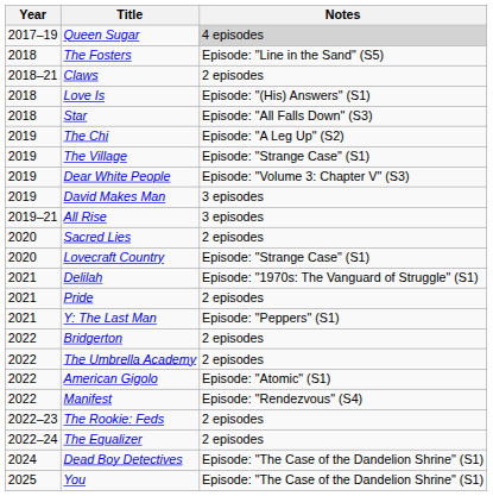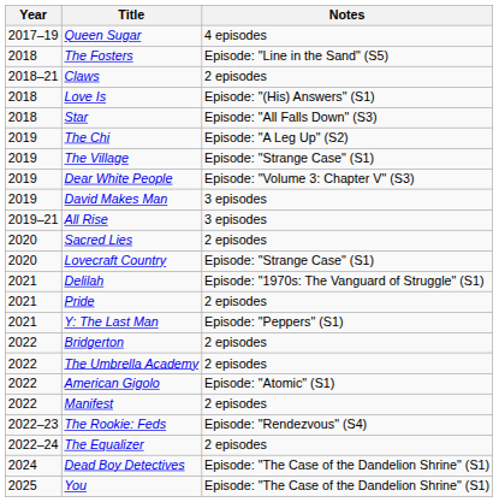 <table class="wikitable">
 <tr>
 <th>Year</th>
 <th>Title</th>
 <th>Notes</th>
 </tr>
 <tr>
 <td>2017–19</td>
 <td><em><a href='#'>Queen Sugar</a></em></td>
-<td style="background: lightgrey;">4 episodes</td>
+<td>4 episodes</td>
 </tr>
 <tr>
 <td>2018</td>
 <td><em><a href='#'>The Fosters</a></em></td>
 <td>Episode: "Line in the Sand" (S5)</td>
 </tr>
 <tr>
 <td>2018–21</td>
 <td><em><a href='#'>Claws</a></em></td>
 <td>2 episodes</td>
 </tr>
 <tr>
 <td>2018</td>
 <td><em><a href='#'>Love Is</a></em></td>
 <td>Episode: "(His) Answers" (S1)</td>
 </tr>
 <tr>
 <td>2018</td>
 <td><em><a href='#'>Star</a></em></td>
 <td>Episode: "All Falls Down" (S3)</td>
 </tr>
 <tr>
 <td>2019</td>
 <td><em><a href='#'>The Chi</a></em></td>
 <td>Episode: "A Leg Up" (S2)</td>
 </tr>
 <tr>
 <td>2019</td>
 <td><em><a href='#'>The Village</a></em></td>
 <td>Episode: "Strange Case" (S1)</td>
 </tr>
 <tr>
 <td>2019</td>
 <td><em><a href='#'>Dear White People</a></em></td>
 <td>Episode: "Volume 3: Chapter V" (S3)</td>
 </tr>
 <tr>
 <td>2019</td>
 <td><em><a href='#'>David Makes Man</a></em></td>
 <td>3 episodes</td>
 </tr>
 <tr>
 <td>2019–21</td>
 <td><em><a href='#'>All Rise</a></em></td>
 <td>3 episodes</td>
 </tr>
 <tr>
 <td>2020</td>
 <td><em><a href='#'>Sacred Lies</a></em></td>
 <td>2 episodes</td>
 </tr>
 <tr>
 <td>2020</td>
 <td><em><a href='#'>Lovecraft Country</a></em></td>
 <td>Episode: "Strange Case" (S1)</td>
 </tr>
 <tr>
 <td>2021</td>
 <td><em><a href='#'>Delilah</a></em></td>
 <td>Episode: "1970s: The Vanguard of Struggle" (S1)</td>
 </tr>
 <tr>
 <td>2021</td>
 <td><em><a href='#'>Pride</a></em></td>
 <td>2 episodes</td>
 </tr>
 <tr>
 <td>2021</td>
 <td><em><a href='#'>Y: The Last Man</a></em></td>
 <td>Episode: "Peppers" (S1)</td>
 </tr>
 <tr>
 <td>2022</td>
 <td><em><a href='#'>Bridgerton</a></em></td>
 <td>2 episodes</td>
 </tr>
 <tr>
 <td>2022</td>
 <td><em><a href='#'>The Umbrella Academy</a></em></td>
 <td>2 episodes</td>
 </tr>
 <tr>
 <td>2022</td>
 <td><em><a href='#'>American Gigolo</a></em></td>
 <td>Episode: "Atomic" (S1)</td>
 </tr>
 <tr>
 <td>2022</td>
 <td><em><a href='#'>Manifest</a></em></td>
-<td>Episode: "Rendezvous" (S4)</td>
+<td>2 episodes</td>
 </tr>
 <tr>
 <td>2022–23</td>
 <td><em><a href='#'>The Rookie: Feds</a></em></td>
-<td>2 episodes</td>
+<td>Episode: "Rendezvous" (S4)</td>
 </tr>
 <tr>
 <td>2022–24</td>
 <td><em><a href='#'>The Equalizer</a></em></td>
 <td>2 episodes</td>
 </tr>
 <tr>
 <td>2024</td>
 <td><em><a href='#'>Dead Boy Detectives</a></em></td>
 <td>Episode: "The Case of the Dandelion Shrine" (S1)</td>
 </tr>
 <tr>
 <td>2025</td>
 <td><em><a href='#'>You</a></em></td>
 <td>Episode: "The Case of the Dandelion Shrine" (S1)</td>
 </tr>
 </table>
